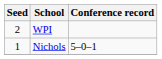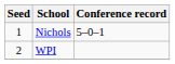 <table class="wikitable">
 <tr>
 <th>Seed</th>
 <th>School</th>
 <th>Conference record</th>
 </tr>
 <tr>
+<td align=center>1</td>
+<td><a href='#'>Nichols</a></td>
+<td>5–0–1</td>
+</tr>
+<tr>
 <td align=center>2</td>
 <td><a href='#'>WPI</a></td>
 <td></td>
 </tr>
 <tr>
-<td align=center>1</td>
-<td><a href='#'>Nichols</a></td>
-<td>5–0–1</td>
-</tr>
-<tr>
 </tr>
 </table>
